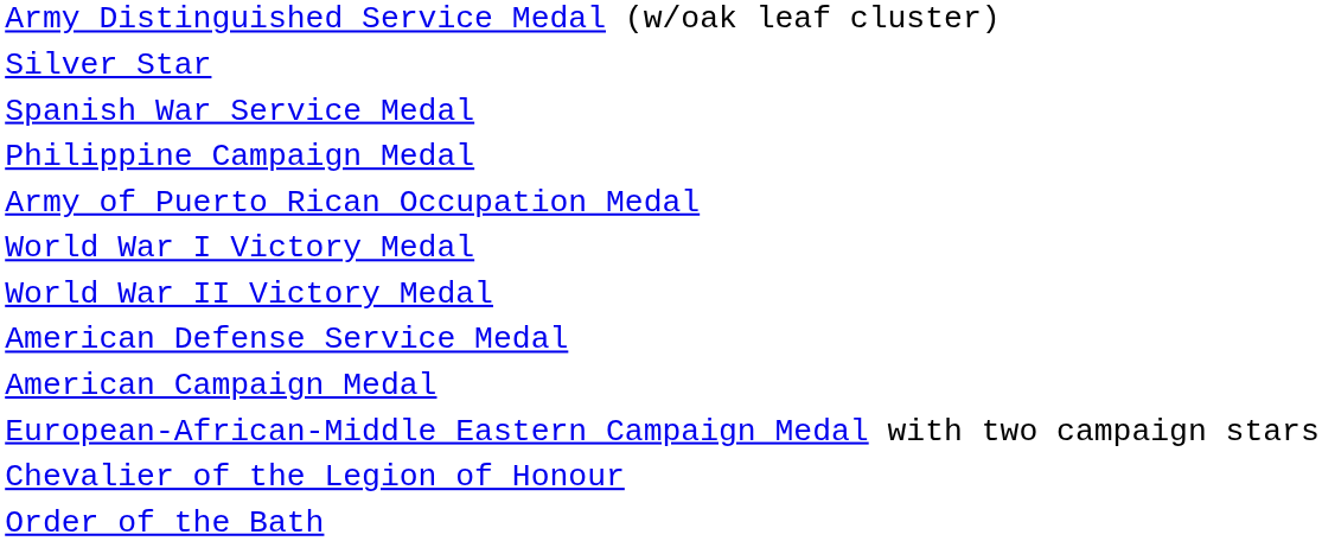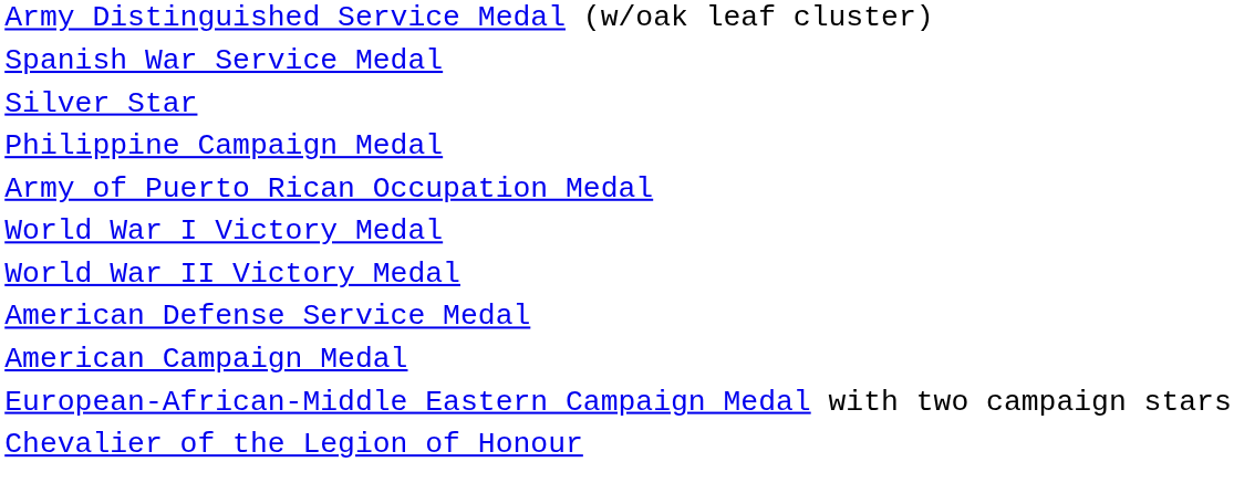 <table>
 <tr>
 <td></td>
 <td><a href='#'>Army Distinguished Service Medal</a> (w/oak leaf cluster)</td>
 </tr>
 <tr>
 <td></td>
-<td><a href='#'>Silver Star</a></td>
+<td><a href='#'>Spanish War Service Medal</a></td>
 </tr>
 <tr>
 <td></td>
-<td><a href='#'>Spanish War Service Medal</a></td>
+<td><a href='#'>Silver Star</a></td>
 </tr>
 <tr>
 <td></td>
 <td><a href='#'>Philippine Campaign Medal</a></td>
 </tr>
 <tr>
 <td></td>
 <td><a href='#'>Army of Puerto Rican Occupation Medal</a></td>
 </tr>
 <tr>
 <td></td>
 <td><a href='#'>World War I Victory Medal</a></td>
 </tr>
 <tr>
 <td></td>
 <td><a href='#'>World War II Victory Medal</a></td>
 </tr>
 <tr>
 <td></td>
 <td><a href='#'>American Defense Service Medal</a></td>
 </tr>
 <tr>
 <td></td>
 <td><a href='#'>American Campaign Medal</a></td>
 </tr>
 <tr>
 <td></td>
 <td><a href='#'>European-African-Middle Eastern Campaign Medal</a> with two campaign stars</td>
 </tr>
 <tr>
 <td></td>
 <td><a href='#'>Chevalier of the Legion of Honour</a></td>
 </tr>
-<tr>
-<td></td>
-<td><a href='#'>Order of the Bath</a></td>
-</tr>
 </table>
